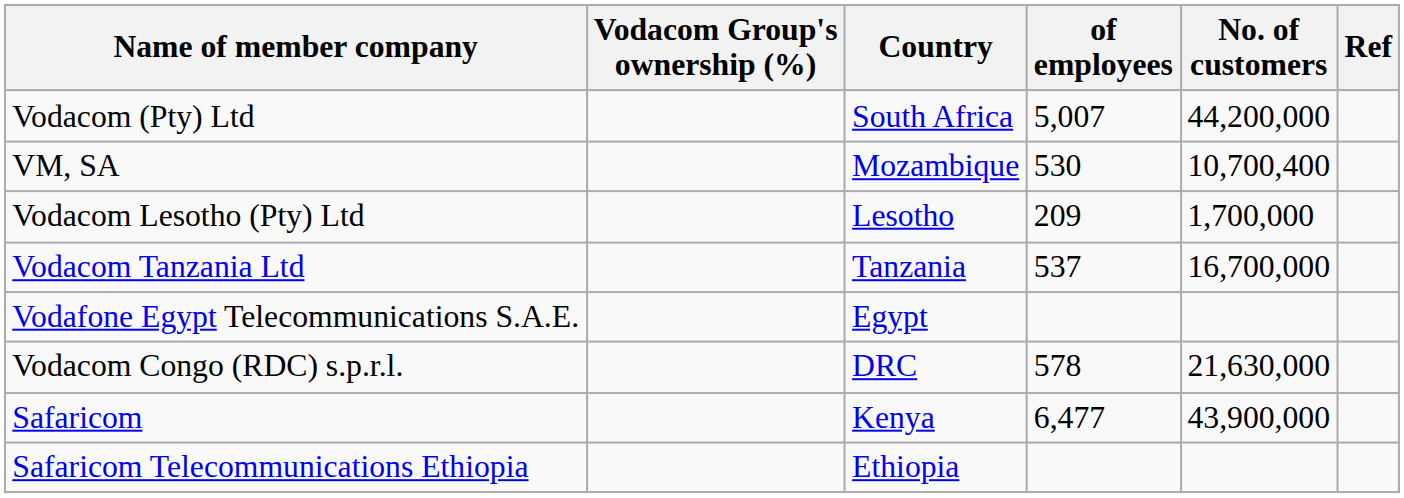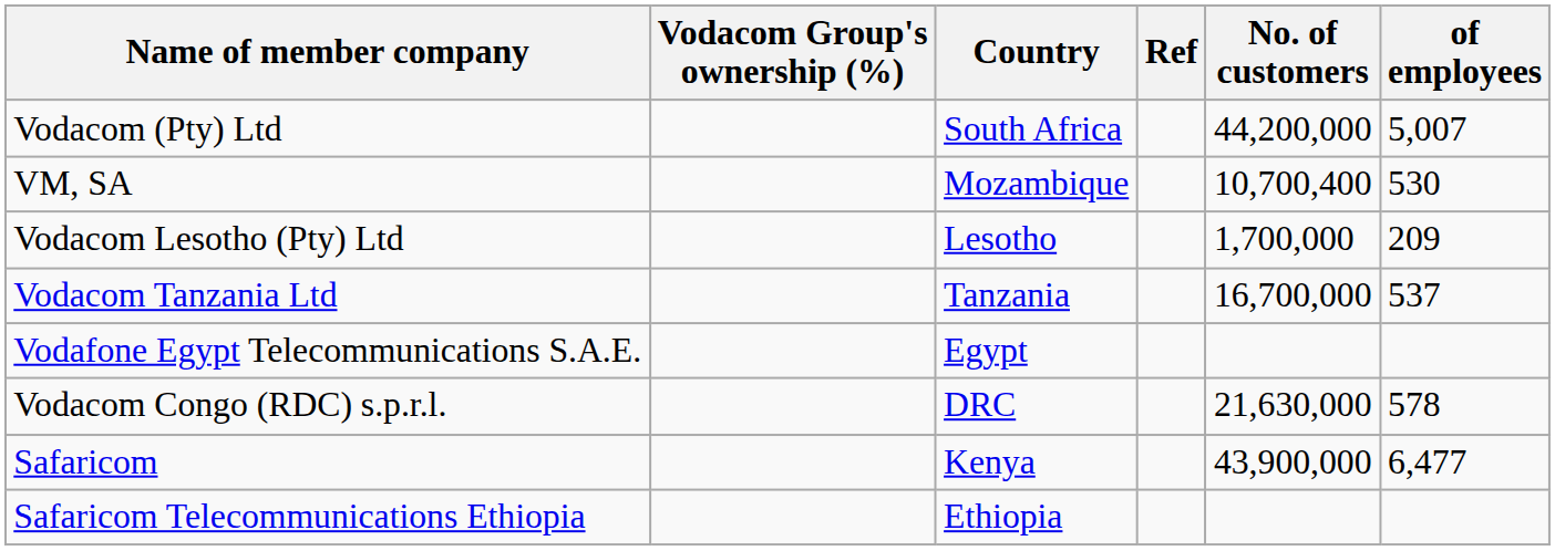 <table class="wikitable">
 <tr>
 <th>Name of member company</th>
 <th>Vodacom Group's<br>ownership (%)</th>
 <th>Country</th>
+<th>Ref</th>
+<th>No. of<br>customers</th>
 <th> of<br>employees</th>
-<th>No. of<br>customers</th>
-<th>Ref</th>
 </tr>
 <tr>
 <td>Vodacom (Pty) Ltd</td>
 <td></td>
 <td><a href='#'>South Africa</a></td>
+<td></td>
+<td>44,200,000</td>
 <td>5,007</td>
-<td>44,200,000</td>
-<td></td>
 </tr>
 <tr>
 <td>VM, SA</td>
 <td></td>
 <td><a href='#'>Mozambique</a></td>
+<td></td>
+<td>10,700,400</td>
 <td>530</td>
-<td>10,700,400</td>
-<td></td>
 </tr>
 <tr>
 <td>Vodacom Lesotho (Pty) Ltd</td>
 <td></td>
 <td><a href='#'>Lesotho</a></td>
+<td></td>
+<td>1,700,000</td>
 <td>209</td>
-<td>1,700,000</td>
-<td></td>
 </tr>
 <tr>
 <td><a href='#'>Vodacom Tanzania Ltd</a></td>
 <td></td>
 <td><a href='#'>Tanzania</a></td>
+<td></td>
+<td>16,700,000</td>
 <td>537</td>
-<td>16,700,000</td>
-<td></td>
 </tr>
 <tr>
 <td><a href='#'>Vodafone Egypt</a> Telecommunications S.A.E.</td>
 <td></td>
 <td><a href='#'>Egypt</a></td>
 <td></td>
 <td></td>
 <td></td>
 </tr>
 <tr>
 <td>Vodacom Congo (RDC) s.p.r.l.</td>
 <td></td>
 <td><a href='#'>DRC</a></td>
+<td></td>
+<td>21,630,000</td>
 <td>578</td>
-<td>21,630,000</td>
-<td></td>
 </tr>
 <tr>
 <td><a href='#'>Safaricom</a></td>
 <td></td>
 <td><a href='#'>Kenya</a></td>
+<td></td>
+<td>43,900,000</td>
 <td>6,477</td>
-<td>43,900,000</td>
-<td></td>
 </tr>
 <tr>
 <td><a href='#'>Safaricom Telecommunications Ethiopia</a></td>
 <td></td>
 <td><a href='#'>Ethiopia</a></td>
 <td></td>
 <td></td>
 <td></td>
 </tr>
 </table>
